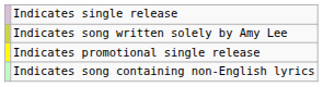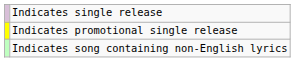 <table class="wikitable" style="font-size:90%;">
 <tr>
 <td style="background-color:#D8BFD8"></td>
 <td>Indicates single release</td>
-</tr>
-<tr>
-<td style="background-color:#ced343"></td>
-<td>Indicates song written solely by Amy Lee</td>
 </tr>
 <tr>
 <td style="background-color:#ffff00"></td>
 <td>Indicates promotional single release</td>
 </tr>
 <tr>
 <td style="background-color:#BFFFC0"></td>
 <td>Indicates song containing non-English lyrics</td>
 </tr>
 </table>
